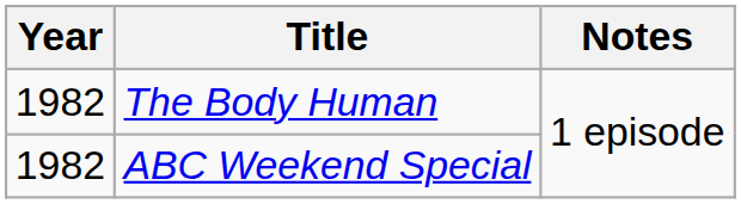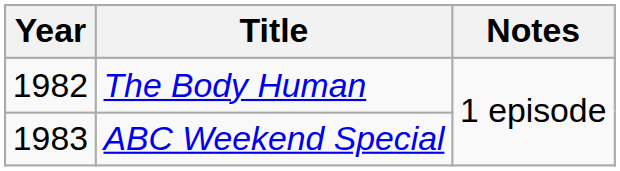 <table class="wikitable">
 <tr>
 <th>Year</th>
 <th>Title</th>
 <th>Notes</th>
 </tr>
 <tr>
 <td>1982</td>
 <td><em><a href='#'>The Body Human</a></em></td>
 <td rowspan=2>1 episode</td>
 </tr>
 <tr>
-<td>1982</td>
+<td>1983</td>
 <td><em><a href='#'>ABC Weekend Special</a></em></td>
 </tr>
 </table>
